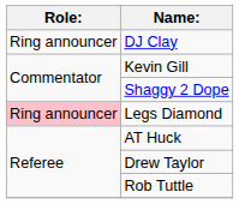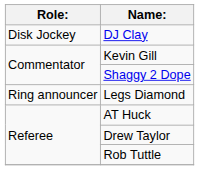 <table class="wikitable" border="1" style="font-size:90%; margin:0.5em 0 0.5em 1em; float:right; clear:right;">
 <tr>
 <th>Role:</th>
 <th>Name:</th>
 </tr>
 <tr>
-<td rowspan=1>Ring announcer</td>
+<td rowspan=1>Disk Jockey</td>
 <td><a href='#'>DJ Clay</a></td>
 </tr>
 <tr>
 <td rowspan=2>Commentator</td>
 <td>Kevin Gill</td>
 </tr>
 <tr>
 <td><a href='#'>Shaggy 2 Dope</a></td>
 </tr>
 <tr>
-<td rowspan=1 style="background: pink;">Ring announcer</td>
+<td rowspan=1>Ring announcer</td>
 <td>Legs Diamond</td>
 </tr>
 <tr>
 <td rowspan=3>Referee</td>
 <td>AT Huck</td>
 </tr>
 <tr>
 <td>Drew Taylor</td>
 </tr>
 <tr>
 <td>Rob Tuttle</td>
 </tr>
 <tr>
 </tr>
 </table>
